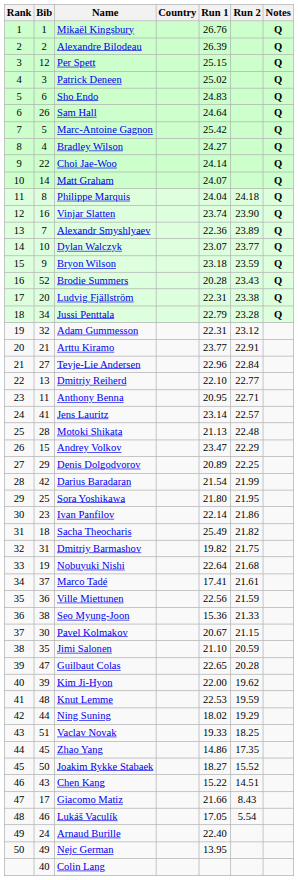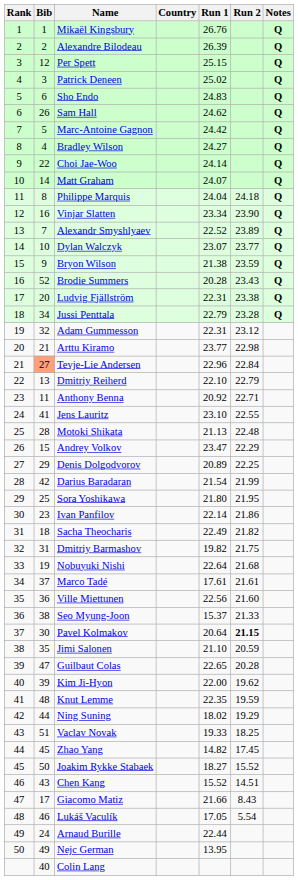 <table class="wikitable sortable" style="text-align:center">
 <tr>
 <th>Rank</th>
 <th>Bib</th>
 <th>Name</th>
 <th>Country</th>
 <th>Run 1</th>
 <th>Run 2</th>
 <th>Notes</th>
 </tr>
 <tr bgcolor="#ccffcc">
 <td>1</td>
 <td>1</td>
 <td align=left><a href='#'>Mikaël Kingsbury</a></td>
 <td align=left></td>
 <td>26.76</td>
 <td></td>
 <td><strong>Q</strong></td>
 </tr>
 <tr bgcolor="#ccffcc">
 <td>2</td>
 <td>2</td>
 <td align=left><a href='#'>Alexandre Bilodeau</a></td>
 <td align=left></td>
 <td>26.39</td>
 <td></td>
 <td><strong>Q</strong></td>
 </tr>
 <tr bgcolor="#ccffcc">
 <td>3</td>
 <td>12</td>
 <td align=left><a href='#'>Per Spett</a></td>
 <td align=left></td>
 <td>25.15</td>
 <td></td>
 <td><strong>Q</strong></td>
 </tr>
 <tr bgcolor="#ccffcc">
 <td>4</td>
 <td>3</td>
 <td align=left><a href='#'>Patrick Deneen</a></td>
 <td align=left></td>
 <td>25.02</td>
 <td></td>
 <td><strong>Q</strong></td>
 </tr>
 <tr bgcolor="#ccffcc">
 <td>5</td>
 <td>6</td>
 <td align=left><a href='#'>Sho Endo</a></td>
 <td align=left></td>
 <td>24.83</td>
 <td></td>
 <td><strong>Q</strong></td>
 </tr>
 <tr bgcolor="#ccffcc">
 <td>6</td>
 <td>26</td>
 <td align=left><a href='#'>Sam Hall</a></td>
 <td align=left></td>
-<td>24.64</td>
+<td>24.62</td>
 <td></td>
 <td><strong>Q</strong></td>
 </tr>
 <tr bgcolor="#ccffcc">
 <td>7</td>
 <td>5</td>
 <td align=left><a href='#'>Marc-Antoine Gagnon</a></td>
 <td align=left></td>
-<td>25.42</td>
+<td>24.42</td>
 <td></td>
 <td><strong>Q</strong></td>
 </tr>
 <tr bgcolor="#ccffcc">
 <td>8</td>
 <td>4</td>
 <td align=left><a href='#'>Bradley Wilson</a></td>
 <td align=left></td>
 <td>24.27</td>
 <td></td>
 <td><strong>Q</strong></td>
 </tr>
 <tr bgcolor="#ccffcc">
 <td>9</td>
 <td>22</td>
 <td align=left><a href='#'>Choi Jae-Woo</a></td>
 <td align=left></td>
 <td>24.14</td>
 <td></td>
 <td><strong>Q</strong></td>
 </tr>
 <tr bgcolor="#ccffcc">
 <td>10</td>
 <td>14</td>
 <td align=left><a href='#'>Matt Graham</a></td>
 <td align=left></td>
 <td>24.07</td>
 <td></td>
 <td><strong>Q</strong></td>
 </tr>
 <tr bgcolor="#ddffdd">
 <td>11</td>
 <td>8</td>
 <td align=left><a href='#'>Philippe Marquis</a></td>
 <td align=left></td>
 <td>24.04</td>
 <td>24.18</td>
 <td><strong>Q</strong></td>
 </tr>
 <tr bgcolor="#ddffdd">
 <td>12</td>
 <td>16</td>
 <td align=left><a href='#'>Vinjar Slatten</a></td>
 <td align=left></td>
-<td>23.74</td>
+<td>23.34</td>
 <td>23.90</td>
 <td><strong>Q</strong></td>
 </tr>
 <tr bgcolor="#ddffdd">
 <td>13</td>
 <td>7</td>
 <td align=left><a href='#'>Alexandr Smyshlyaev</a></td>
 <td align=left></td>
-<td>22.36</td>
+<td>22.52</td>
 <td>23.89</td>
 <td><strong>Q</strong></td>
 </tr>
 <tr bgcolor="#ddffdd">
 <td>14</td>
 <td>10</td>
 <td align=left><a href='#'>Dylan Walczyk</a></td>
 <td align=left></td>
 <td>23.07</td>
 <td>23.77</td>
 <td><strong>Q</strong></td>
 </tr>
 <tr bgcolor="#ddffdd">
 <td>15</td>
 <td>9</td>
 <td align=left><a href='#'>Bryon Wilson</a></td>
 <td align=left></td>
-<td>23.18</td>
+<td>21.38</td>
 <td>23.59</td>
 <td><strong>Q</strong></td>
 </tr>
 <tr bgcolor="#ddffdd">
 <td>16</td>
 <td>52</td>
 <td align=left><a href='#'>Brodie Summers</a></td>
 <td align=left></td>
 <td>20.28</td>
 <td>23.43</td>
 <td><strong>Q</strong></td>
 </tr>
 <tr bgcolor="#ddffdd">
 <td>17</td>
 <td>20</td>
 <td align=left><a href='#'>Ludvig Fjällström</a></td>
 <td align=left></td>
 <td>22.31</td>
 <td>23.38</td>
 <td><strong>Q</strong></td>
 </tr>
 <tr bgcolor="#ddffdd">
 <td>18</td>
 <td>34</td>
 <td align=left><a href='#'>Jussi Penttala</a></td>
 <td align=left></td>
 <td>22.79</td>
 <td>23.28</td>
 <td><strong>Q</strong></td>
 </tr>
 <tr>
 <td>19</td>
 <td>32</td>
 <td align=left><a href='#'>Adam Gummesson</a></td>
 <td align=left></td>
 <td>22.31</td>
 <td>23.12</td>
 <td></td>
 </tr>
 <tr>
 <td>20</td>
 <td>21</td>
 <td align=left><a href='#'>Arttu Kiramo</a></td>
 <td align=left></td>
 <td>23.77</td>
-<td>22.91</td>
+<td>22.98</td>
 <td></td>
 </tr>
 <tr>
 <td>21</td>
-<td>27</td>
+<td style="background: lightsalmon;">27</td>
 <td align=left><a href='#'>Tevje-Lie Andersen</a></td>
 <td align=left></td>
 <td>22.96</td>
 <td>22.84</td>
 <td></td>
 </tr>
 <tr>
 <td>22</td>
 <td>13</td>
 <td align=left><a href='#'>Dmitriy Reiherd</a></td>
 <td align=left></td>
 <td>22.10</td>
-<td>22.77</td>
+<td>22.79</td>
 <td></td>
 </tr>
 <tr>
 <td>23</td>
 <td>11</td>
 <td align=left><a href='#'>Anthony Benna</a></td>
 <td align=left></td>
-<td>20.95</td>
+<td>20.92</td>
 <td>22.71</td>
 <td></td>
 </tr>
 <tr>
 <td>24</td>
 <td>41</td>
 <td align=left><a href='#'>Jens Lauritz</a></td>
 <td align=left></td>
-<td>23.14</td>
-<td>22.57</td>
+<td>23.10</td>
+<td>22.55</td>
 <td></td>
 </tr>
 <tr>
 <td>25</td>
 <td>28</td>
 <td align=left><a href='#'>Motoki Shikata</a></td>
 <td align=left></td>
 <td>21.13</td>
 <td>22.48</td>
 <td></td>
 </tr>
 <tr>
 <td>26</td>
 <td>15</td>
 <td align=left><a href='#'>Andrey Volkov</a></td>
 <td align=left></td>
 <td>23.47</td>
 <td>22.29</td>
 <td></td>
 </tr>
 <tr>
 <td>27</td>
 <td>29</td>
 <td align=left><a href='#'>Denis Dolgodvorov</a></td>
 <td align=left></td>
 <td>20.89</td>
 <td>22.25</td>
 <td></td>
 </tr>
 <tr>
 <td>28</td>
 <td>42</td>
 <td align=left><a href='#'>Darius Baradaran</a></td>
 <td align=left></td>
 <td>21.54</td>
 <td>21.99</td>
 <td></td>
 </tr>
 <tr>
 <td>29</td>
 <td>25</td>
 <td align=left><a href='#'>Sora Yoshikawa</a></td>
 <td align=left></td>
 <td>21.80</td>
 <td>21.95</td>
 <td></td>
 </tr>
 <tr>
 <td>30</td>
 <td>23</td>
 <td align=left><a href='#'>Ivan Panfilov</a></td>
 <td align=left></td>
 <td>22.14</td>
 <td>21.86</td>
 <td></td>
 </tr>
 <tr>
 <td>31</td>
 <td>18</td>
 <td align=left><a href='#'>Sacha Theocharis</a></td>
 <td align=left></td>
-<td>25.49</td>
+<td>22.49</td>
 <td>21.82</td>
 <td></td>
 </tr>
 <tr>
 <td>32</td>
 <td>31</td>
 <td align=left><a href='#'>Dmitriy Barmashov</a></td>
 <td align=left></td>
 <td>19.82</td>
 <td>21.75</td>
 <td></td>
 </tr>
 <tr>
 <td>33</td>
 <td>19</td>
 <td align=left><a href='#'>Nobuyuki Nishi</a></td>
 <td align=left></td>
 <td>22.64</td>
 <td>21.68</td>
 <td></td>
 </tr>
 <tr>
 <td>34</td>
 <td>37</td>
 <td align=left><a href='#'>Marco Tadé</a></td>
 <td align=left></td>
-<td>17.41</td>
+<td>17.61</td>
 <td>21.61</td>
 <td></td>
 </tr>
 <tr>
 <td>35</td>
 <td>36</td>
 <td align=left><a href='#'>Ville Miettunen</a></td>
 <td align=left></td>
 <td>22.56</td>
-<td>21.59</td>
+<td>21.60</td>
 <td></td>
 </tr>
 <tr>
 <td>36</td>
 <td>38</td>
 <td align=left><a href='#'>Seo Myung-Joon</a></td>
 <td align=left></td>
-<td>15.36</td>
+<td>15.37</td>
 <td>21.33</td>
 <td></td>
 </tr>
 <tr>
 <td>37</td>
 <td>30</td>
 <td align=left><a href='#'>Pavel Kolmakov</a></td>
 <td align=left></td>
-<td>20.67</td>
-<td>21.15</td>
+<td>20.64</td>
+<td><strong>21.15</strong></td>
 <td></td>
 </tr>
 <tr>
 <td>38</td>
 <td>35</td>
 <td align=left><a href='#'>Jimi Salonen</a></td>
 <td align=left></td>
 <td>21.10</td>
 <td>20.59</td>
 <td></td>
 </tr>
 <tr>
 <td>39</td>
 <td>47</td>
 <td align=left><a href='#'>Guilbaut Colas</a></td>
 <td align=left></td>
 <td>22.65</td>
 <td>20.28</td>
 <td></td>
 </tr>
 <tr>
 <td>40</td>
 <td>39</td>
 <td align=left><a href='#'>Kim Ji-Hyon</a></td>
 <td align=left></td>
 <td>22.00</td>
 <td>19.62</td>
 <td></td>
 </tr>
 <tr>
 <td>41</td>
 <td>48</td>
 <td align=left><a href='#'>Knut Lemme</a></td>
 <td align=left></td>
-<td>22.53</td>
+<td>22.35</td>
 <td>19.59</td>
 <td></td>
 </tr>
 <tr>
 <td>42</td>
 <td>44</td>
 <td align=left><a href='#'>Ning Suning</a></td>
 <td align=left></td>
 <td>18.02</td>
 <td>19.29</td>
 <td></td>
 </tr>
 <tr>
 <td>43</td>
 <td>51</td>
 <td align=left><a href='#'>Vaclav Novak</a></td>
 <td align=left></td>
 <td>19.33</td>
 <td>18.25</td>
 <td></td>
 </tr>
 <tr>
 <td>44</td>
 <td>45</td>
 <td align=left><a href='#'>Zhao Yang</a></td>
 <td align=left></td>
-<td>14.86</td>
-<td>17.35</td>
+<td>14.82</td>
+<td>17.45</td>
 <td></td>
 </tr>
 <tr>
 <td>45</td>
 <td>50</td>
 <td align=left><a href='#'>Joakim Rykke Stabaek</a></td>
 <td align=left></td>
 <td>18.27</td>
 <td>15.52</td>
 <td></td>
 </tr>
 <tr>
 <td>46</td>
 <td>43</td>
 <td align=left><a href='#'>Chen Kang</a></td>
 <td align=left></td>
-<td>15.22</td>
+<td>15.52</td>
 <td>14.51</td>
 <td></td>
 </tr>
 <tr>
 <td>47</td>
 <td>17</td>
 <td align=left><a href='#'>Giacomo Matiz</a></td>
 <td align=left></td>
 <td>21.66</td>
 <td>8.43</td>
 <td></td>
 </tr>
 <tr>
 <td>48</td>
 <td>46</td>
 <td align=left><a href='#'>Lukáš Vaculík</a></td>
 <td align=left></td>
 <td>17.05</td>
 <td>5.54</td>
 <td></td>
 </tr>
 <tr>
 <td>49</td>
 <td>24</td>
 <td align=left><a href='#'>Arnaud Burille</a></td>
 <td align=left></td>
-<td>22.40</td>
+<td>22.44</td>
 <td></td>
 <td></td>
 </tr>
 <tr>
 <td>50</td>
 <td>49</td>
 <td align=left><a href='#'>Nejc German</a></td>
 <td align=left></td>
 <td>13.95</td>
 <td></td>
 <td></td>
 </tr>
 <tr>
 <td></td>
 <td>40</td>
 <td align=left><a href='#'>Colin Lang</a></td>
 <td align=left></td>
 <td></td>
 <td></td>
 <td></td>
 </tr>
 </table>
